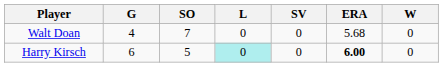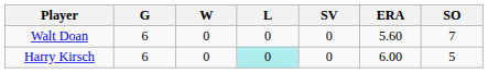 <table class="wikitable sortable">
 <tr>
 <th bgcolor="#DDDDFF" width="16%">Player</th>
 <th bgcolor="#DDDDFF" width="9%">G</th>
-<th bgcolor="#DDDDFF" width="9%">SO</th>
+<th bgcolor="#DDDDFF" width="9%">W</th>
 <th bgcolor="#DDDDFF" width="9%">L</th>
 <th bgcolor="#DDDDFF" width="9%">SV</th>
 <th bgcolor="#DDDDFF" width="9%">ERA</th>
-<th bgcolor="#DDDDFF" width="9%">W</th>
+<th bgcolor="#DDDDFF" width="9%">SO</th>
 </tr>
 <tr align="center">
 <td><a href='#'>Walt Doan</a></td>
-<td>4</td>
-<td>7</td>
+<td>6</td>
 <td>0</td>
 <td>0</td>
-<td>5.68</td>
 <td>0</td>
+<td>5.60</td>
+<td>7</td>
 </tr>
 <tr align=center>
 <td><a href='#'>Harry Kirsch</a></td>
 <td>6</td>
-<td>5</td>
+<td>0</td>
 <td style="background: paleturquoise;">0</td>
 <td>0</td>
-<td><strong>6.00</strong></td>
-<td>0</td>
+<td>6.00</td>
+<td>5</td>
 </tr>
 </table>
